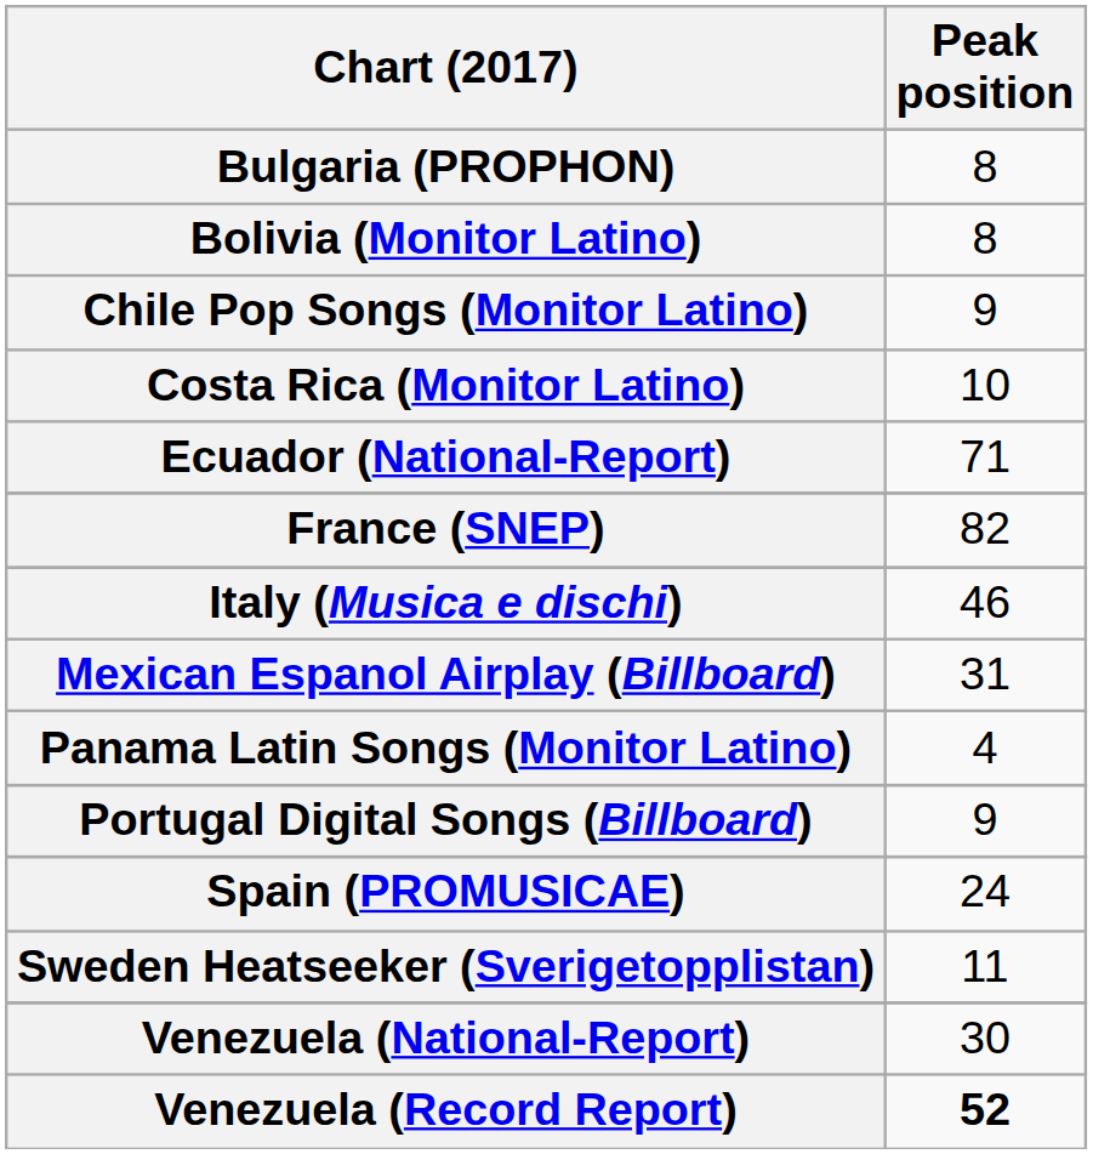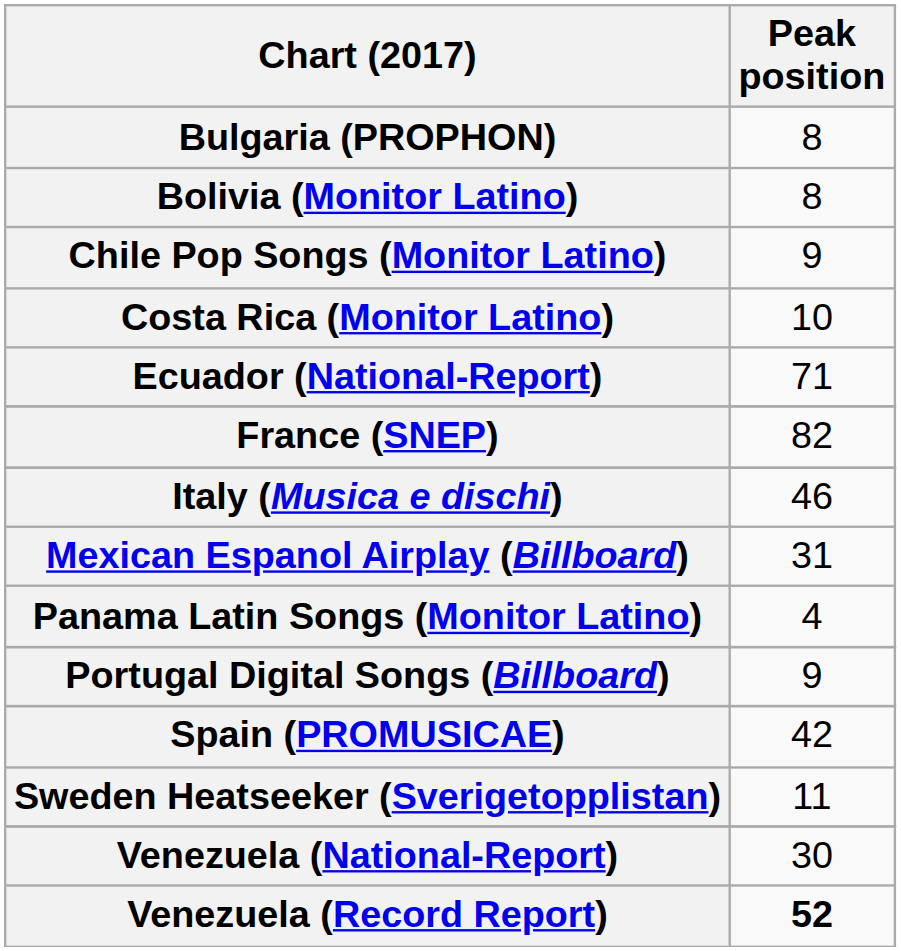 <table class="wikitable sortable plainrowheaders" style="text-align:center">
 <tr>
 <th scope="col">Chart (2017)</th>
 <th scope="col">Peak<br>position</th>
 </tr>
 <tr>
 <th scope="row">Bulgaria (PROPHON)</th>
 <td>8</td>
 </tr>
 <tr>
 <th scope="row">Bolivia (<a href='#'>Monitor Latino</a>)</th>
 <td>8</td>
 </tr>
 <tr>
 <th scope="row">Chile Pop Songs (<a href='#'>Monitor Latino</a>)</th>
 <td>9</td>
 </tr>
 <tr>
 <th scope="row">Costa Rica (<a href='#'>Monitor Latino</a>)</th>
 <td>10</td>
 </tr>
 <tr>
 <th scope="row">Ecuador (<a href='#'>National-Report</a>)</th>
 <td>71</td>
 </tr>
 <tr>
 </tr>
 <tr>
 <th scope="row">France (<a href='#'>SNEP</a>)</th>
 <td>82</td>
 </tr>
 <tr>
 </tr>
 <tr>
 <th scope="row">Italy (<em><a href='#'>Musica e dischi</a></em>)</th>
 <td>46</td>
 </tr>
 <tr>
 <th scope="row"><a href='#'>Mexican Espanol Airplay</a> (<em><a href='#'>Billboard</a></em>)</th>
 <td>31</td>
 </tr>
 <tr>
 <th scope="row">Panama Latin Songs (<a href='#'>Monitor Latino</a>)</th>
 <td>4</td>
 </tr>
 <tr>
 </tr>
 <tr>
 </tr>
 <tr>
 </tr>
 <tr>
 </tr>
 <tr>
 <th scope="row">Portugal Digital Songs (<em><a href='#'>Billboard</a></em>)</th>
 <td style="text-align:center;">9</td>
 </tr>
 <tr>
 </tr>
 <tr>
 </tr>
 <tr>
 <th scope="row">Spain (<a href='#'>PROMUSICAE</a>)</th>
-<td>24</td>
+<td>42</td>
 </tr>
 <tr>
 <th scope="row">Sweden Heatseeker (<a href='#'>Sverigetopplistan</a>)</th>
 <td>11</td>
 </tr>
 <tr>
 </tr>
 <tr>
 </tr>
 <tr>
 </tr>
 <tr>
 <th scope="row">Venezuela (<a href='#'>National-Report</a>)</th>
 <td>30</td>
 </tr>
 <tr>
 <th scope="row">Venezuela (<a href='#'>Record Report</a>)</th>
 <td><strong>52</strong></td>
 </tr>
 </table>
